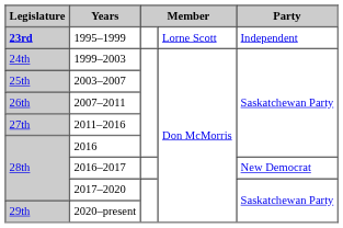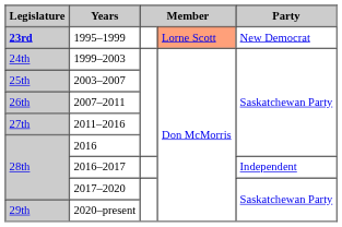 <table border=1 cellpadding=5 cellspacing=0>
 <tr bgcolor="CCCCCC">
 <th>Legislature</th>
 <th>Years</th>
 <th colspan="2">Member</th>
 <th>Party</th>
 </tr>
 <tr>
 <td bgcolor="CCCCCC"><strong><a href='#'>23rd</a></strong></td>
 <td>1995–1999</td>
 <td>   </td>
-<td><a href='#'>Lorne Scott</a></td>
-<td><a href='#'>Independent</a></td>
+<td style="background: lightsalmon;"><a href='#'>Lorne Scott</a></td>
+<td><a href='#'>New Democrat</a></td>
 </tr>
 <tr>
 <td bgcolor="CCCCCC"><a href='#'>24th</a></td>
 <td>1999–2003</td>
 <td rowspan="5" >   </td>
 <td rowspan="8"><a href='#'>Don McMorris</a></td>
 <td rowspan="5"><a href='#'>Saskatchewan Party</a></td>
 </tr>
 <tr>
 <td bgcolor="CCCCCC"><a href='#'>25th</a></td>
 <td>2003–2007</td>
 </tr>
 <tr>
 <td bgcolor="CCCCCC"><a href='#'>26th</a></td>
 <td>2007–2011</td>
 </tr>
 <tr>
 <td bgcolor="CCCCCC"><a href='#'>27th</a></td>
 <td>2011–2016</td>
 </tr>
 <tr>
 <td rowspan="3" bgcolor="CCCCCC"><a href='#'>28th</a></td>
 <td>2016</td>
 </tr>
 <tr>
 <td>2016–2017</td>
 <td>   </td>
-<td><a href='#'>New Democrat</a></td>
+<td><a href='#'>Independent</a></td>
 </tr>
 <tr>
 <td>2017–2020</td>
 <td rowspan="2" >   </td>
 <td rowspan="2"><a href='#'>Saskatchewan Party</a></td>
 </tr>
 <tr>
 <td bgcolor="CCCCCC"><a href='#'>29th</a></td>
 <td>2020–present</td>
 </tr>
 </table>
